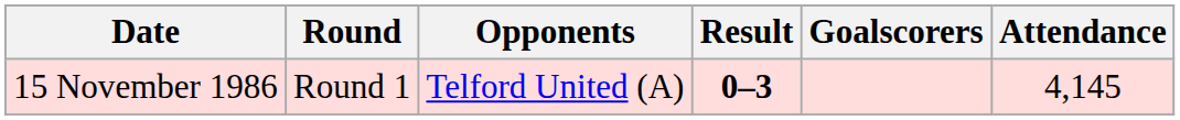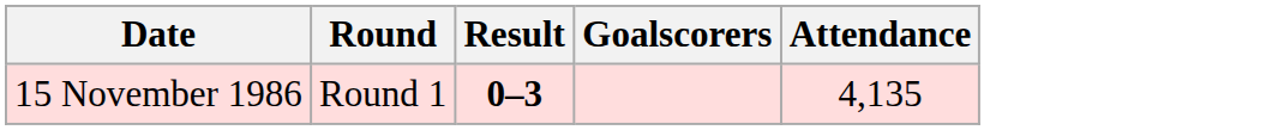 <table class="wikitable">
 <tr>
 <th>Date</th>
 <th>Round</th>
-<th>Opponents</th>
 <th>Result</th>
 <th>Goalscorers</th>
 <th>Attendance</th>
 </tr>
 <tr bgcolor="#ffdddd">
 <td>15 November 1986</td>
 <td>Round 1</td>
-<td><a href='#'>Telford United</a> (A)</td>
 <td align="center"><strong>0–3</strong></td>
 <td></td>
-<td align="center">4,145</td>
+<td align="center">4,135</td>
 </tr>
 </table>
